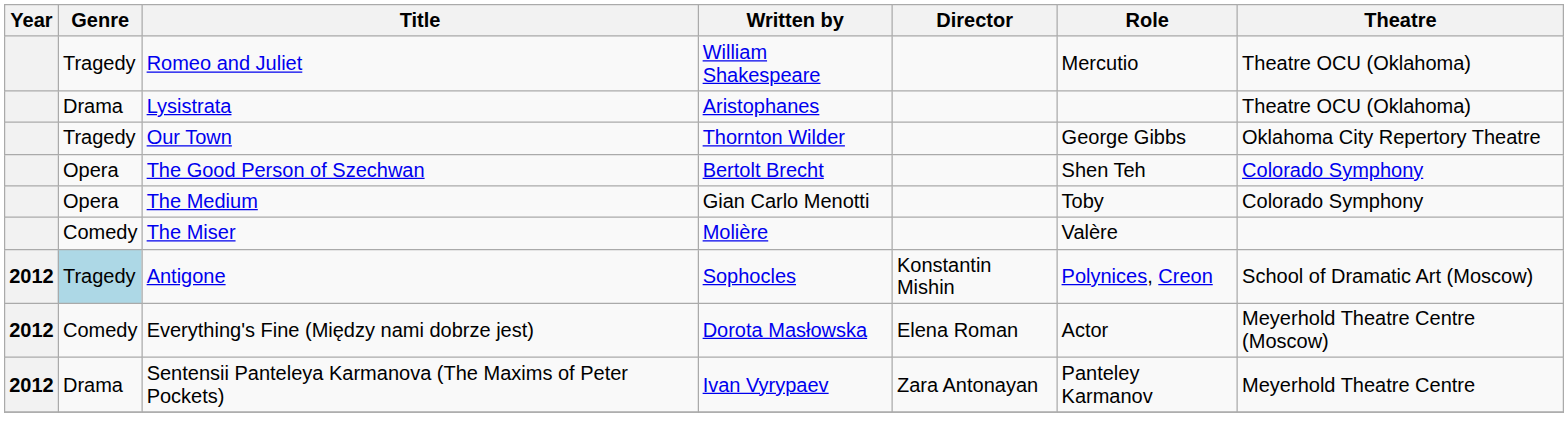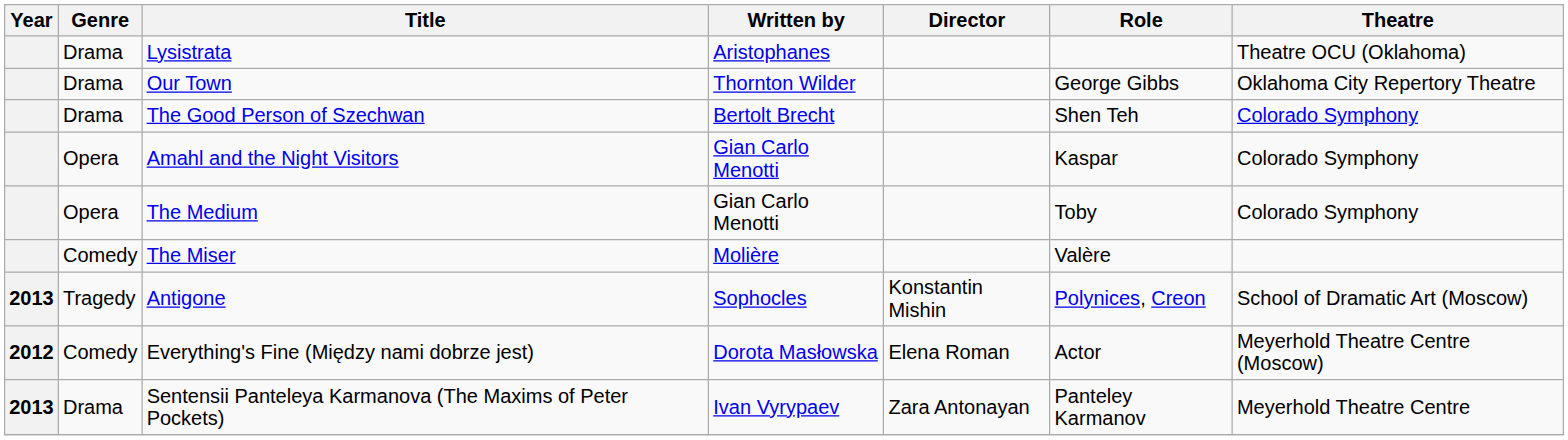 <table class="wikitable sortable">
 <tr>
 <th>Year</th>
 <th>Genre</th>
 <th>Title</th>
 <th>Written by</th>
 <th>Director</th>
 <th>Role</th>
 <th>Theatre</th>
 </tr>
 <tr>
 <th></th>
-<td>Tragedy</td>
-<td><a href='#'>Romeo and Juliet</a></td>
-<td><a href='#'>William Shakespeare</a></td>
-<td></td>
-<td>Mercutio</td>
-<td>Theatre OCU (Oklahoma)</td>
-</tr>
-<tr>
-<th></th>
 <td>Drama</td>
 <td><a href='#'>Lysistrata</a></td>
 <td><a href='#'>Aristophanes</a></td>
 <td></td>
 <td></td>
 <td>Theatre OCU (Oklahoma)</td>
 </tr>
 <tr>
 <th></th>
-<td>Tragedy</td>
+<td>Drama</td>
 <td><a href='#'>Our Town</a></td>
 <td><a href='#'>Thornton Wilder</a></td>
 <td></td>
 <td>George Gibbs</td>
 <td>Oklahoma City Repertory Theatre</td>
 </tr>
 <tr>
 <th></th>
-<td>Opera</td>
+<td>Drama</td>
 <td><a href='#'>The Good Person of Szechwan</a></td>
 <td><a href='#'>Bertolt Brecht</a></td>
 <td></td>
 <td>Shen Teh</td>
 <td><a href='#'>Colorado Symphony</a></td>
+</tr>
+<tr>
+<th></th>
+<td>Opera</td>
+<td><a href='#'>Amahl and the Night Visitors</a></td>
+<td><a href='#'>Gian Carlo Menotti</a></td>
+<td></td>
+<td>Kaspar</td>
+<td>Colorado Symphony</td>
 </tr>
 <tr>
 <th></th>
 <td>Opera</td>
 <td><a href='#'>The Medium</a></td>
 <td>Gian Carlo Menotti</td>
 <td></td>
 <td>Toby</td>
 <td>Colorado Symphony</td>
 </tr>
 <tr>
 <th></th>
 <td>Comedy</td>
 <td><a href='#'>The Miser</a></td>
 <td><a href='#'>Molière</a></td>
 <td></td>
 <td>Valère</td>
 <td></td>
 </tr>
 <tr>
-<th>2012</th>
-<td style="background: lightblue;">Tragedy</td>
+<th>2013</th>
+<td>Tragedy</td>
 <td><a href='#'>Antigone</a></td>
 <td><a href='#'>Sophocles</a></td>
 <td>Konstantin Mishin</td>
 <td><a href='#'>Polynices</a>, <a href='#'>Creon</a></td>
 <td>School of Dramatic Art (Moscow)</td>
 </tr>
 <tr>
 <th>2012</th>
 <td>Comedy</td>
 <td>Everything's Fine (Między nami dobrze jest)</td>
 <td><a href='#'>Dorota Masłowska</a></td>
 <td>Elena Roman</td>
 <td>Actor</td>
 <td>Meyerhold Theatre Centre (Moscow)</td>
 </tr>
 <tr>
-<th>2012</th>
+<th>2013</th>
 <td>Drama</td>
 <td>Sentensii Panteleya Karmanova (The Maxims of Peter Pockets)</td>
 <td><a href='#'>Ivan Vyrypaev</a></td>
 <td>Zara Antonayan</td>
 <td>Panteley Karmanov</td>
 <td>Meyerhold Theatre Centre</td>
 </tr>
 <tr>
 </tr>
 </table>
